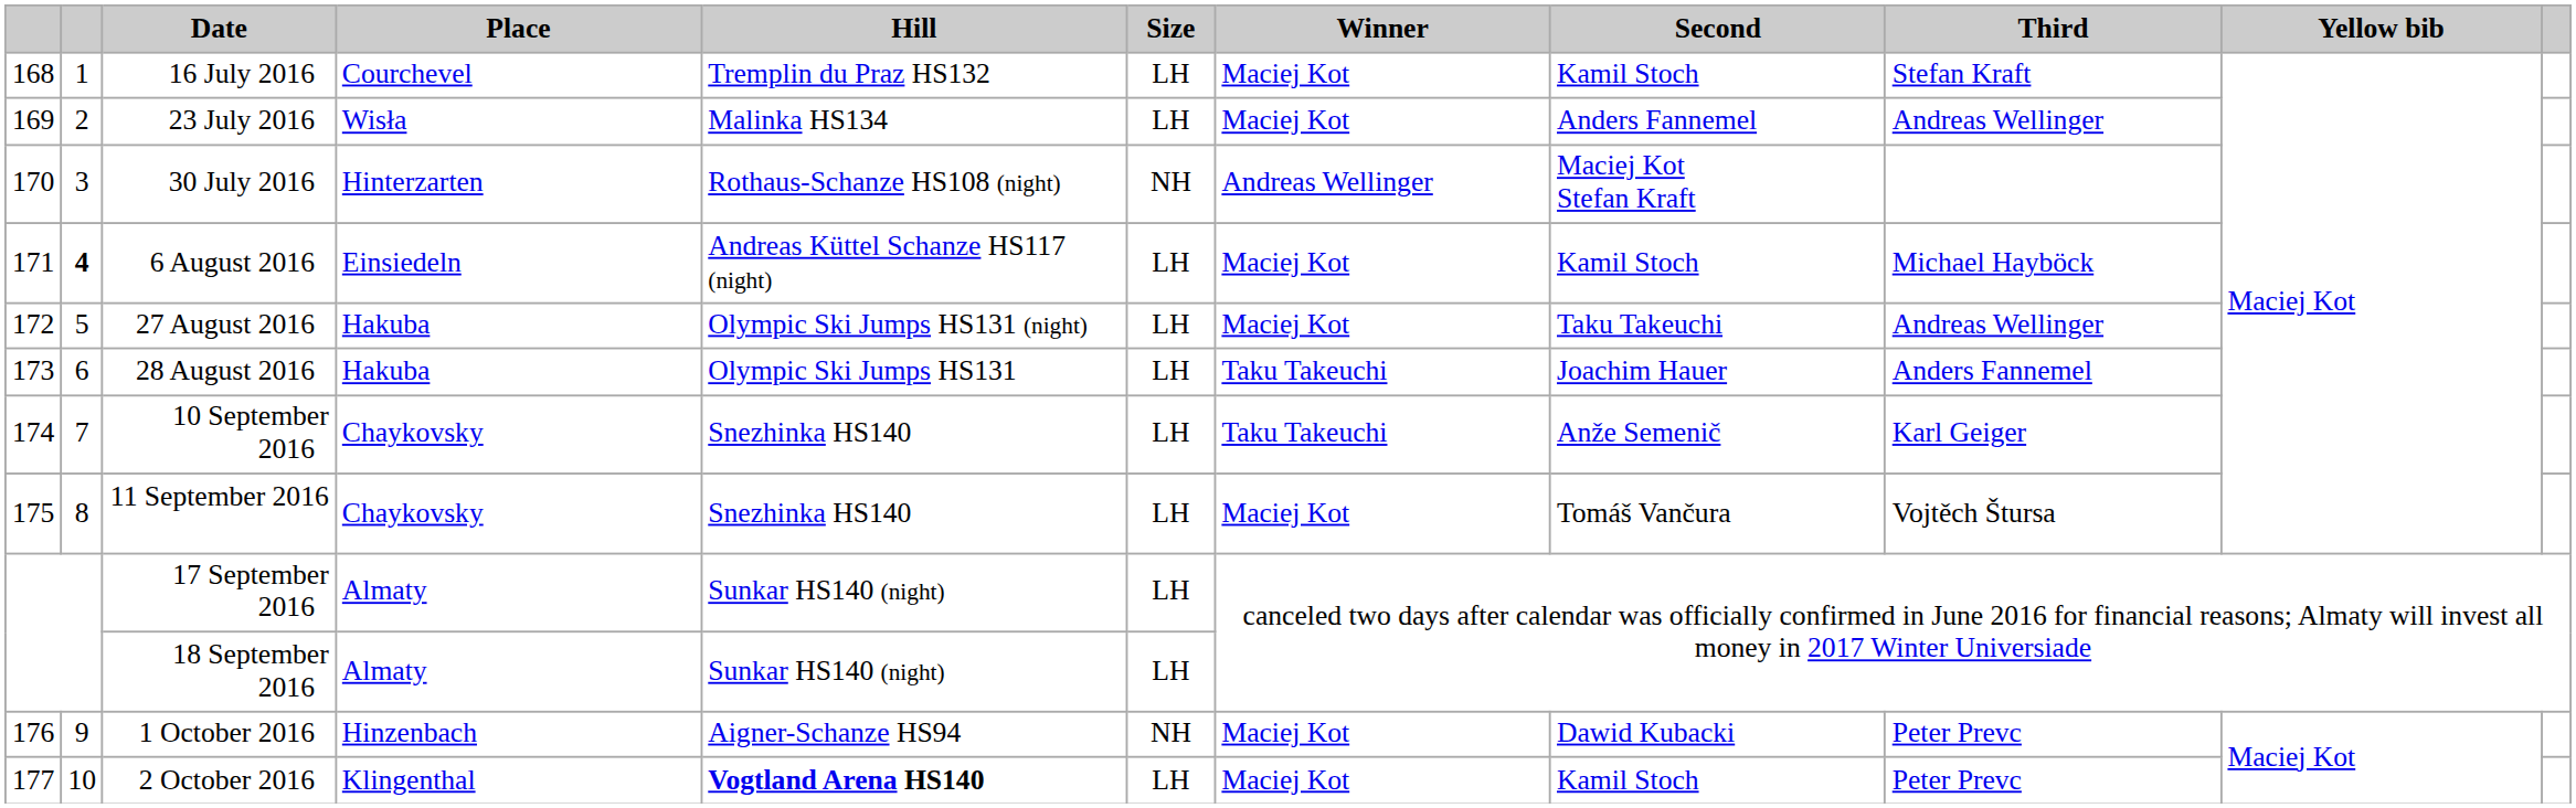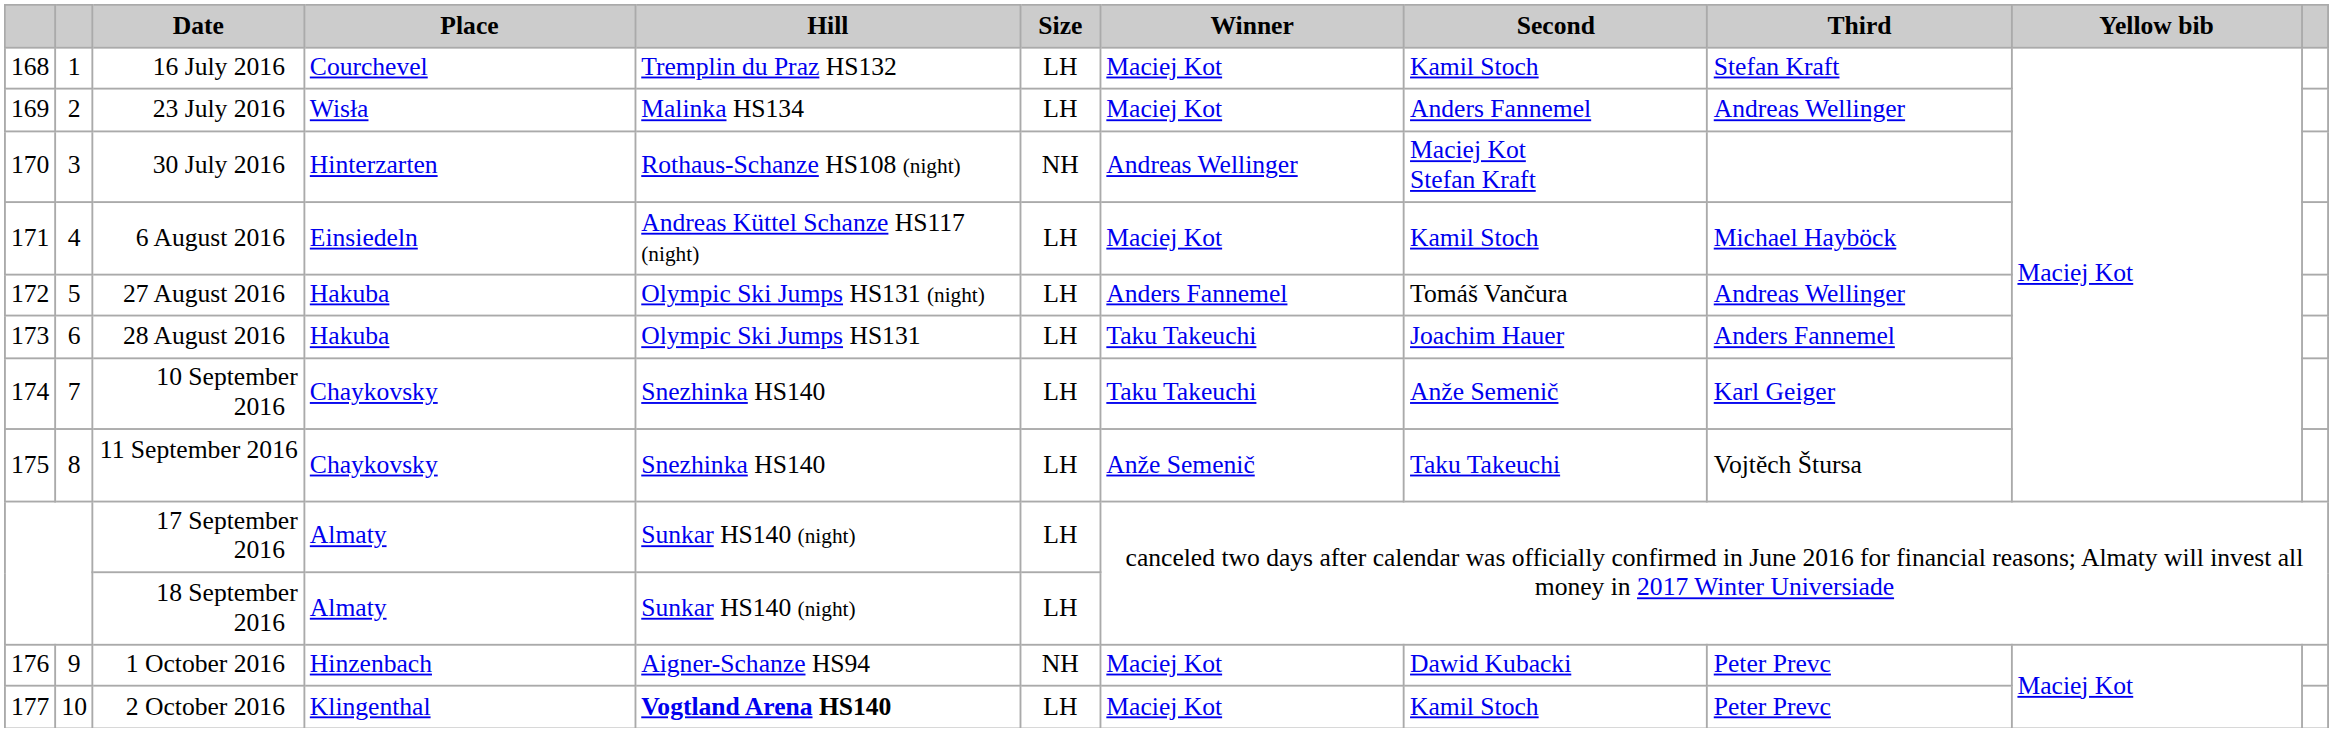 <table class="wikitable plainrowheaders" style="background:#fff; font-size:86%; line-height:16px; border:grey solid 1px; border-collapse:collapse;">
 <tr style="background:#ccc; text-align:center;">
 <th scope="col" style="background:#ccc; width=20 px;"></th>
 <th scope="col" style="background:#ccc; width=30 px;"></th>
 <th scope="col" style="background:#ccc; width:120px;">Date</th>
 <th scope="col" style="background:#ccc; width:200px;">Place</th>
 <th scope="col" style="background:#ccc; width:240px;">Hill</th>
 <th scope="col" style="background:#ccc; width:40px;">Size</th>
 <th scope="col" style="background:#ccc; width:185px;">Winner</th>
 <th scope="col" style="background:#ccc; width:185px;">Second</th>
 <th scope="col" style="background:#ccc; width:185px;">Third</th>
 <th scope="col" style="background:#ccc; width:180px;">Yellow bib</th>
 <th scope="col" style="background:#ccc; width:10px;"></th>
 </tr>
 <tr>
 <td align=center>168</td>
 <td align=center>1</td>
 <td align=right>16 July 2016  </td>
 <td> <a href='#'>Courchevel</a></td>
 <td><a href='#'>Tremplin du Praz</a> HS132</td>
 <td align=center>LH</td>
 <td> <a href='#'>Maciej Kot</a></td>
 <td> <a href='#'>Kamil Stoch</a></td>
 <td> <a href='#'>Stefan Kraft</a></td>
 <td rowspan=8> <a href='#'>Maciej Kot</a></td>
 <td></td>
 </tr>
 <tr>
 <td align=center>169</td>
 <td align=center>2</td>
 <td align=right>23 July 2016  </td>
 <td> <a href='#'>Wisła</a></td>
 <td><a href='#'>Malinka</a> HS134</td>
 <td align=center>LH</td>
 <td> <a href='#'>Maciej Kot</a></td>
 <td> <a href='#'>Anders Fannemel</a></td>
 <td> <a href='#'>Andreas Wellinger</a></td>
 <td></td>
 </tr>
 <tr>
 <td align=center>170</td>
 <td align=center>3</td>
 <td align=right>30 July 2016  </td>
 <td> <a href='#'>Hinterzarten</a></td>
 <td><a href='#'>Rothaus-Schanze</a> HS108 <small>(night)</small></td>
 <td align=center>NH</td>
 <td> <a href='#'>Andreas Wellinger</a></td>
 <td> <a href='#'>Maciej Kot</a><br> <a href='#'>Stefan Kraft</a></td>
 <td></td>
 <td></td>
 </tr>
 <tr>
 <td align=center>171</td>
-<td align=center><strong>4</strong></td>
+<td align=center>4</td>
 <td align=right>6 August 2016  </td>
 <td> <a href='#'>Einsiedeln</a></td>
 <td><a href='#'>Andreas Küttel Schanze</a> HS117 <small>(night)</small></td>
 <td align=center>LH</td>
 <td> <a href='#'>Maciej Kot</a></td>
 <td> <a href='#'>Kamil Stoch</a></td>
 <td> <a href='#'>Michael Hayböck</a></td>
 <td></td>
 </tr>
 <tr>
 <td align=center>172</td>
 <td align=center>5</td>
 <td align=right>27 August 2016  </td>
 <td> <a href='#'>Hakuba</a></td>
 <td><a href='#'>Olympic Ski Jumps</a> HS131 <small>(night)</small></td>
 <td align=center>LH</td>
-<td> <a href='#'>Maciej Kot</a></td>
-<td> <a href='#'>Taku Takeuchi</a></td>
+<td> <a href='#'>Anders Fannemel</a></td>
+<td> Tomáš Vančura</td>
 <td> <a href='#'>Andreas Wellinger</a></td>
 <td></td>
 </tr>
 <tr>
 <td align=center>173</td>
 <td align=center>6</td>
 <td align=right>28 August 2016  </td>
 <td> <a href='#'>Hakuba</a></td>
 <td><a href='#'>Olympic Ski Jumps</a> HS131</td>
 <td align=center>LH</td>
 <td> <a href='#'>Taku Takeuchi</a></td>
 <td> <a href='#'>Joachim Hauer</a></td>
 <td> <a href='#'>Anders Fannemel</a></td>
 <td></td>
 </tr>
 <tr>
 <td align=center>174</td>
 <td align=center>7</td>
 <td align=right>10 September 2016  </td>
 <td> <a href='#'>Chaykovsky</a></td>
 <td><a href='#'>Snezhinka</a> HS140</td>
 <td align=center>LH</td>
 <td> <a href='#'>Taku Takeuchi</a></td>
 <td> <a href='#'>Anže Semenič</a></td>
 <td> <a href='#'>Karl Geiger</a></td>
 <td></td>
 </tr>
 <tr>
 <td align=center>175</td>
 <td align=center>8</td>
 <td align=right>11 September 2016  </td>
 <td> <a href='#'>Chaykovsky</a></td>
 <td><a href='#'>Snezhinka</a> HS140</td>
 <td align=center>LH</td>
-<td> <a href='#'>Maciej Kot</a></td>
-<td> Tomáš Vančura</td>
+<td> <a href='#'>Anže Semenič</a></td>
+<td> <a href='#'>Taku Takeuchi</a></td>
 <td> Vojtěch Štursa</td>
 <td></td>
 </tr>
 <tr>
 <td rowspan=2 colspan=2></td>
 <td align=right>17 September 2016  </td>
 <td> <a href='#'>Almaty</a></td>
 <td><a href='#'>Sunkar</a> HS140 <small>(night)</small></td>
 <td align=center>LH</td>
 <td align=center rowspan=2 colspan=5>canceled two days after calendar was officially confirmed in June 2016 for financial reasons; Almaty will invest all money in <a href='#'>2017 Winter Universiade</a></td>
 </tr>
 <tr>
 <td align=right>18 September 2016  </td>
 <td> <a href='#'>Almaty</a></td>
 <td><a href='#'>Sunkar</a> HS140 <small>(night)</small></td>
 <td align=center>LH</td>
 </tr>
 <tr>
 <td align=center>176</td>
 <td align=center>9</td>
 <td align=right>1 October 2016  </td>
 <td> <a href='#'>Hinzenbach</a></td>
 <td><a href='#'>Aigner-Schanze</a> HS94</td>
 <td align=center>NH</td>
 <td> <a href='#'>Maciej Kot</a></td>
 <td> <a href='#'>Dawid Kubacki</a></td>
 <td> <a href='#'>Peter Prevc</a></td>
 <td rowspan=2> <a href='#'>Maciej Kot</a></td>
 <td></td>
 </tr>
 <tr>
 <td align=center>177</td>
 <td align=center>10</td>
 <td align=right>2 October 2016  </td>
 <td> <a href='#'>Klingenthal</a></td>
 <td><strong><a href='#'>Vogtland Arena</a> HS140</strong></td>
 <td align=center>LH</td>
 <td> <a href='#'>Maciej Kot</a></td>
 <td> <a href='#'>Kamil Stoch</a></td>
 <td> <a href='#'>Peter Prevc</a></td>
 <td></td>
 </tr>
 </table>
